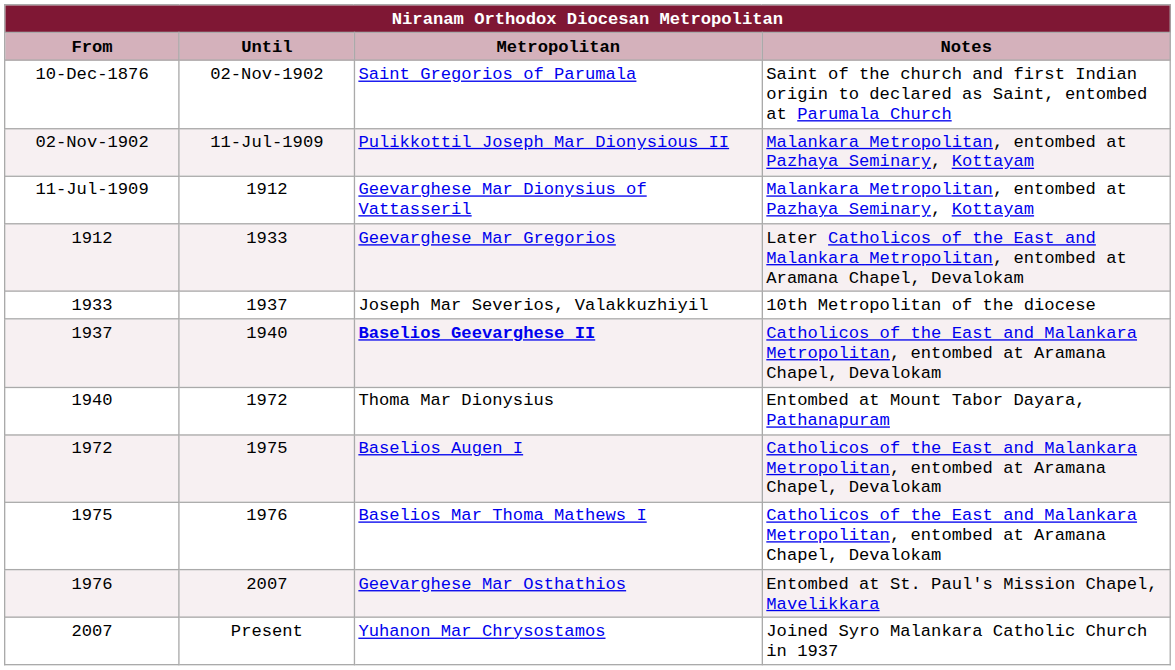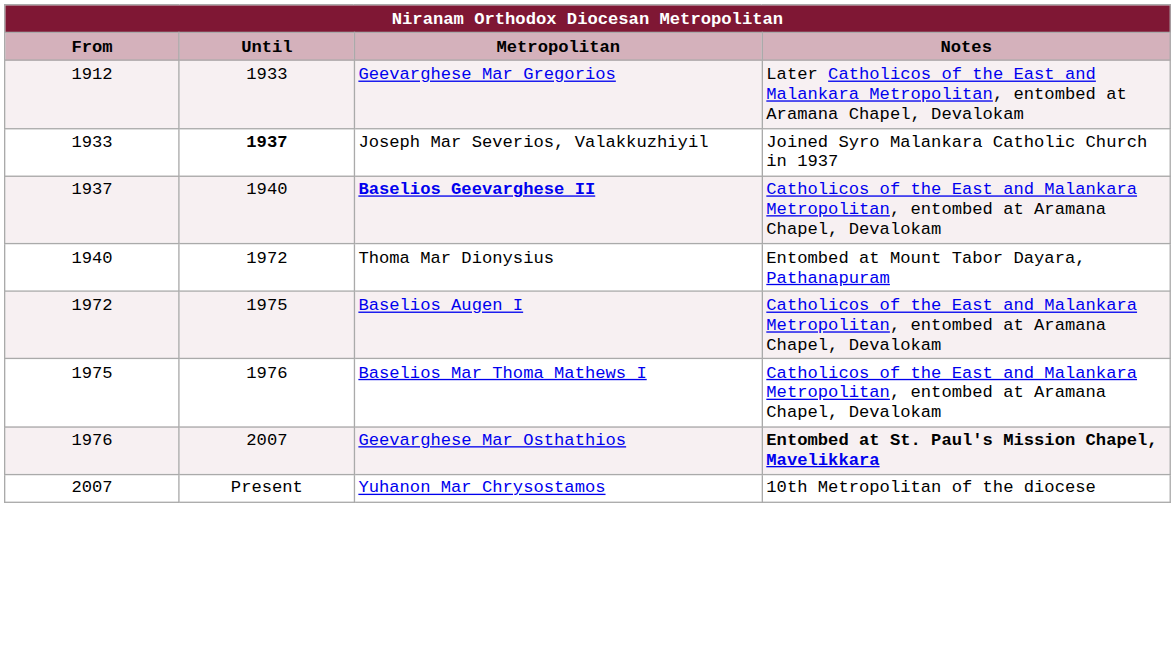 <table class="wikitable" style="width: 100%;">
 <tr>
 <th colspan="4" style="background-color: #7F1734; color: white;">Niranam Orthodox Diocesan Metropolitan</th>
 </tr>
 <tr>
 <th style="background-color: #D4B1BB; width: 15%;">From</th>
 <th style="background-color: #D4B1BB; width: 15%;">Until</th>
 <th style="background-color: #D4B1BB; width: 35%;">Metropolitan</th>
 <th style="background-color: #D4B1BB; width: 35%;">Notes</th>
 </tr>
-<tr valign="top" style="background-color: white;">
-<td style="text-align: center;">10-Dec-1876</td>
-<td style="text-align: center;">02-Nov-1902</td>
-<td><a href='#'>Saint Gregorios of Parumala</a></td>
-<td>Saint of the church and first Indian origin to declared as Saint, entombed at <a href='#'>Parumala Church</a></td>
-</tr>
-<tr valign="top" style="background-color: #F7F0F2;">
-<td style="text-align: center;">02-Nov-1902</td>
-<td style="text-align: center;">11-Jul-1909</td>
-<td><a href='#'>Pulikkottil Joseph Mar Dionysious II</a></td>
-<td><a href='#'>Malankara Metropolitan</a>, entombed at <a href='#'>Pazhaya Seminary</a>, <a href='#'>Kottayam</a></td>
-</tr>
-<tr valign="top" style="background-color: white;">
-<td style="text-align: center;">11-Jul-1909</td>
-<td style="text-align: center;">1912</td>
-<td><a href='#'>Geevarghese Mar Dionysius of Vattasseril</a></td>
-<td><a href='#'>Malankara Metropolitan</a>, entombed at <a href='#'>Pazhaya Seminary</a>, <a href='#'>Kottayam</a></td>
-</tr>
 <tr valign="top" style="background-color: #F7F0F2;">
 <td style="text-align: center;">1912</td>
 <td style="text-align: center;">1933</td>
 <td><a href='#'>Geevarghese Mar Gregorios</a></td>
 <td>Later <a href='#'>Catholicos of the East and Malankara Metropolitan</a>, entombed at Aramana Chapel, Devalokam</td>
 </tr>
 <tr valign="top" style="background-color: white;">
 <td style="text-align: center;">1933</td>
-<td style="text-align: center;">1937</td>
+<td style="text-align: center;"><strong>1937</strong></td>
 <td>Joseph Mar Severios, Valakkuzhiyil</td>
-<td>10th Metropolitan of  the diocese</td>
+<td>Joined Syro Malankara Catholic Church in 1937</td>
 </tr>
 <tr valign="top" style="background-color: #F7F0F2;">
 <td style="text-align: center;">1937</td>
 <td style="text-align: center;">1940</td>
 <td><strong><a href='#'>Baselios Geevarghese II</a></strong></td>
 <td><a href='#'>Catholicos of the East and Malankara Metropolitan</a>, entombed at Aramana Chapel, Devalokam</td>
 </tr>
 <tr valign="top" style="background-color: white;">
 <td style="text-align: center;">1940</td>
 <td style="text-align: center;">1972</td>
 <td>Thoma Mar Dionysius</td>
 <td>Entombed at Mount Tabor Dayara, <a href='#'>Pathanapuram</a></td>
 </tr>
 <tr valign="top" style="background-color: #F7F0F2;">
 <td style="text-align: center;">1972</td>
 <td style="text-align: center;">1975</td>
 <td><a href='#'>Baselios Augen I</a></td>
 <td><a href='#'>Catholicos of the East and Malankara Metropolitan</a>, entombed at Aramana Chapel, Devalokam</td>
 </tr>
 <tr valign="top" style="background-color: white;">
 <td style="text-align: center;">1975</td>
 <td style="text-align: center;">1976</td>
 <td><a href='#'>Baselios Mar Thoma Mathews I</a></td>
 <td><a href='#'>Catholicos of the East and Malankara Metropolitan</a>, entombed at Aramana Chapel, Devalokam</td>
 </tr>
 <tr valign="top" style="background-color: #F7F0F2;">
 <td style="text-align: center;">1976</td>
 <td style="text-align: center;">2007</td>
 <td><a href='#'>Geevarghese Mar Osthathios</a></td>
-<td>Entombed at St. Paul's Mission Chapel, <a href='#'>Mavelikkara</a></td>
+<td><strong>Entombed at St. Paul's Mission Chapel, <a href='#'>Mavelikkara</a></strong></td>
 </tr>
 <tr valign="top" style="background-color: white;">
 <td style="text-align: center;">2007</td>
 <td style="text-align: center;">Present</td>
 <td><a href='#'>Yuhanon Mar Chrysostamos</a></td>
-<td>Joined Syro Malankara Catholic Church in 1937</td>
+<td>10th Metropolitan of  the diocese</td>
 </tr>
 </table>
